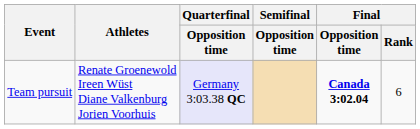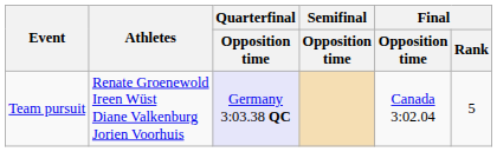 <table class="wikitable" border="1" style="font-size:90%">
 <tr>
 <th rowspan=2>Event</th>
 <th rowspan=2>Athletes</th>
 <th>Quarterfinal</th>
 <th>Semifinal</th>
 <th colspan=2>Final</th>
 </tr>
 <tr>
 <th>Opposition <br> time</th>
 <th>Opposition <br> time</th>
 <th>Opposition <br> time</th>
 <th>Rank</th>
 </tr>
 <tr>
 <td rowspan=1><a href='#'>Team pursuit</a></td>
 <td><a href='#'>Renate Groenewold</a><br><a href='#'>Ireen Wüst</a><br><a href='#'>Diane Valkenburg</a><br><a href='#'>Jorien Voorhuis</a></td>
 <td align=center style="background: lavender;"> <a href='#'>Germany</a><br>3:03.38 <strong>QC</strong></td>
 <td bgcolor=wheat align=center></td>
-<td align=center><strong> <a href='#'>Canada</a><br>3:02.04</strong></td>
-<td align=center>6</td>
+<td align=center> <a href='#'>Canada</a><br>3:02.04</td>
+<td align=center>5</td>
 </tr>
 </table>
